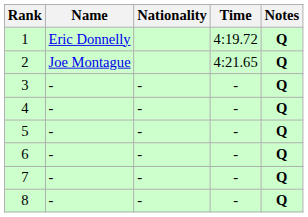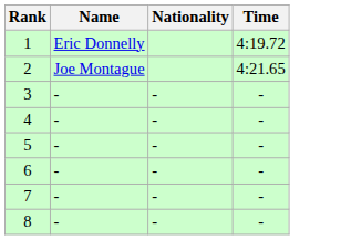 <table class="wikitable sortable" style="text-align:center">
 <tr>
 <th>Rank</th>
 <th>Name</th>
 <th>Nationality</th>
 <th>Time</th>
-<th>Notes</th>
 </tr>
 <tr bgcolor=ccffcc>
 <td>1</td>
 <td align=left><a href='#'>Eric Donnelly</a></td>
 <td align=left></td>
 <td>4:19.72</td>
-<td><strong>Q</strong></td>
 </tr>
 <tr bgcolor=ccffcc>
 <td>2</td>
 <td align=left><a href='#'>Joe Montague</a></td>
 <td align=left></td>
 <td>4:21.65</td>
-<td><strong>Q</strong></td>
 </tr>
 <tr bgcolor=ccffcc>
 <td>3</td>
 <td align=left>-</td>
 <td align=left>-</td>
 <td>-</td>
-<td><strong>Q</strong></td>
 </tr>
 <tr bgcolor=ccffcc>
 <td>4</td>
 <td align=left>-</td>
 <td align=left>-</td>
 <td>-</td>
-<td><strong>Q</strong></td>
 </tr>
 <tr bgcolor=ccffcc>
 <td>5</td>
 <td align=left>-</td>
 <td align=left>-</td>
 <td>-</td>
-<td><strong>Q</strong></td>
 </tr>
 <tr bgcolor=ccffcc>
 <td>6</td>
 <td align=left>-</td>
 <td align=left>-</td>
 <td>-</td>
-<td><strong>Q</strong></td>
 </tr>
 <tr bgcolor=ccffcc>
 <td>7</td>
 <td align=left>-</td>
 <td align=left>-</td>
 <td>-</td>
-<td><strong>Q</strong></td>
 </tr>
 <tr bgcolor=ccffcc>
 <td>8</td>
 <td align=left>-</td>
 <td align=left>-</td>
 <td>-</td>
-<td><strong>Q</strong></td>
 </tr>
 </table>
